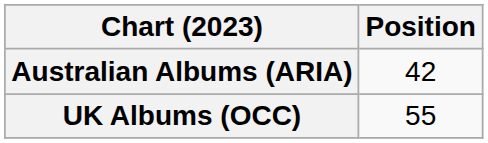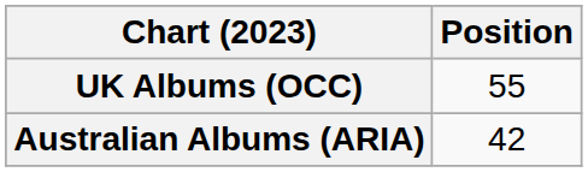 <table class="wikitable sortable plainrowheaders" style="text-align:center">
 <tr>
 <th scope="col">Chart (2023)</th>
 <th scope="col">Position</th>
 </tr>
 <tr>
+<th scope="row">UK Albums (OCC)</th>
+<td>55</td>
+</tr>
+<tr>
 <th scope="row">Australian Albums (ARIA)</th>
 <td>42</td>
 </tr>
-<tr>
-<th scope="row">UK Albums (OCC)</th>
-<td>55</td>
-</tr>
 </table>
